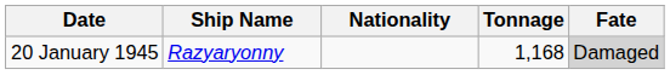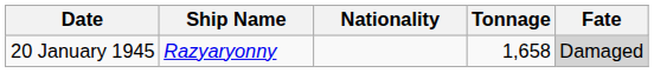 <table class="wikitable sortable">
 <tr>
 <th width="120px">Date</th>
 <th width="120px">Ship Name</th>
 <th width="120px">Nationality</th>
 <th width="25px">Tonnage</th>
 <th width="50px">Fate</th>
 </tr>
 <tr>
 <td align="right">20 January 1945</td>
 <td align="left"><em><a href='#'>Razyaryonny</a></em></td>
 <td align="left"></td>
-<td align="right">1,168</td>
+<td align="right">1,658</td>
 <td align="left" style="background: lightgrey;">Damaged</td>
 </tr>
 </table>
